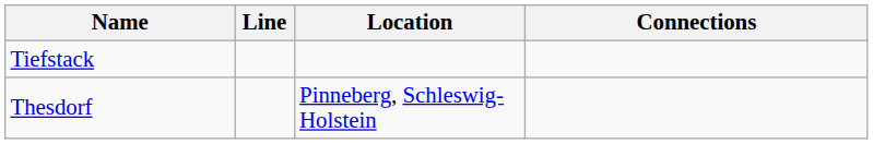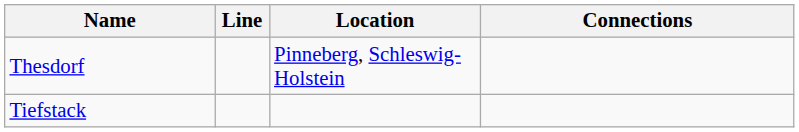 <table class="wikitable">
 <tr>
 <th width="165px">Name</th>
 <th width="35px">Line</th>
 <th width="165px">Location</th>
 <th width="250px">Connections</th>
 </tr>
 <tr>
+<td><a href='#'>Thesdorf</a></td>
+<td></td>
+<td><a href='#'>Pinneberg</a>, <a href='#'>Schleswig-Holstein</a></td>
+<td></td>
+</tr>
+<tr>
 <td><a href='#'>Tiefstack</a></td>
 <td></td>
 <td></td>
 <td></td>
 </tr>
-<tr>
-<td><a href='#'>Thesdorf</a></td>
-<td></td>
-<td><a href='#'>Pinneberg</a>, <a href='#'>Schleswig-Holstein</a></td>
-<td></td>
-</tr>
 </table>
